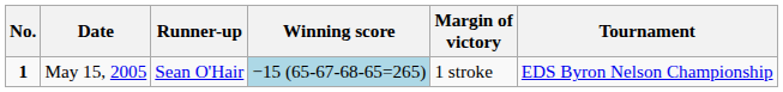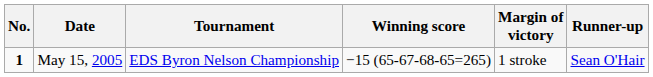 <table class="wikitable" style="font-size:95%;">
 <tr>
 <th>No.</th>
 <th>Date</th>
-<th>Runner-up</th>
+<th>Tournament</th>
 <th>Winning score</th>
 <th>Margin of<br>victory</th>
-<th>Tournament</th>
+<th>Runner-up</th>
 </tr>
 <tr>
 <td align=center><strong>1</strong></td>
 <td align=right>May 15, <a href='#'>2005</a></td>
+<td><a href='#'>EDS Byron Nelson Championship</a></td>
+<td>−15 (65-67-68-65=265)</td>
+<td>1 stroke</td>
 <td> <a href='#'>Sean O'Hair</a></td>
-<td style="background: lightblue;">−15 (65-67-68-65=265)</td>
-<td>1 stroke</td>
-<td><a href='#'>EDS Byron Nelson Championship</a></td>
 </tr>
 </table>
